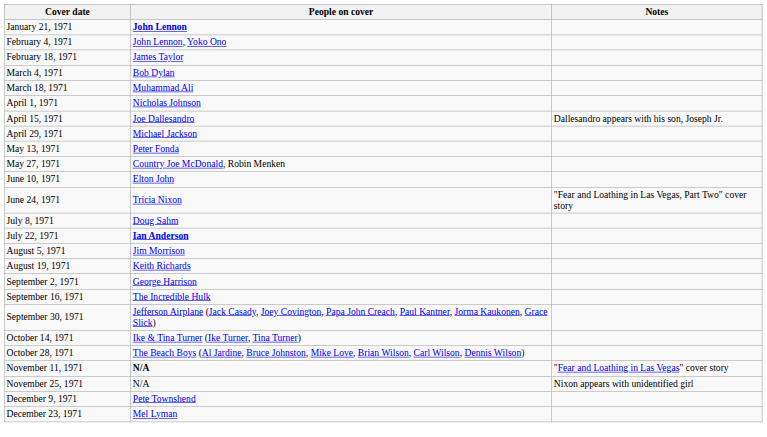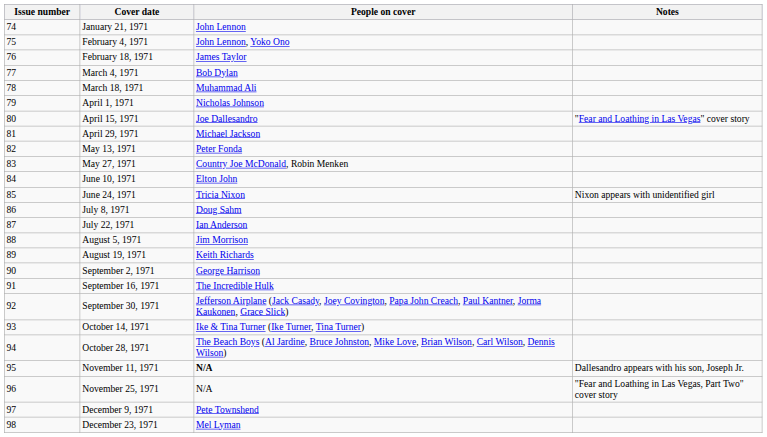 <table class="wikitable sortable" style="margin:auto;width:100%;">
 <tr style="background:#ccf;">
+<th style="width:10%;">Issue number</th>
 <th style="width:15%;">Cover date</th>
 <th style="width:50%;">People on cover</th>
 <th style="width:25%;">Notes</th>
 </tr>
 <tr>
+<td>74</td>
 <td>January 21, 1971</td>
-<td><strong><a href='#'>John Lennon</a></strong></td>
+<td><a href='#'>John Lennon</a></td>
 <td></td>
 </tr>
 <tr>
+<td>75</td>
 <td>February 4, 1971</td>
 <td><a href='#'>John Lennon</a>, <a href='#'>Yoko Ono</a></td>
 <td></td>
 </tr>
 <tr>
+<td>76</td>
 <td>February 18, 1971</td>
 <td><a href='#'>James Taylor</a></td>
 <td></td>
 </tr>
 <tr>
+<td>77</td>
 <td>March 4, 1971</td>
 <td><a href='#'>Bob Dylan</a></td>
 <td></td>
 </tr>
 <tr>
+<td>78</td>
 <td>March 18, 1971</td>
 <td><a href='#'>Muhammad Ali</a></td>
 <td></td>
 </tr>
 <tr>
+<td>79</td>
 <td>April 1, 1971</td>
 <td><a href='#'>Nicholas Johnson</a></td>
 <td></td>
 </tr>
 <tr>
+<td>80</td>
 <td>April 15, 1971</td>
 <td><a href='#'>Joe Dallesandro</a></td>
-<td>Dallesandro appears with his son, Joseph Jr.</td>
+<td>"<a href='#'>Fear and Loathing in Las Vegas</a>" cover story</td>
 </tr>
 <tr>
+<td>81</td>
 <td>April 29, 1971</td>
 <td><a href='#'>Michael Jackson</a></td>
 <td></td>
 </tr>
 <tr>
+<td>82</td>
 <td>May 13, 1971</td>
 <td><a href='#'>Peter Fonda</a></td>
 <td></td>
 </tr>
 <tr>
+<td>83</td>
 <td>May 27, 1971</td>
 <td><a href='#'>Country Joe McDonald</a>, Robin Menken</td>
 <td></td>
 </tr>
 <tr>
+<td>84</td>
 <td>June 10, 1971</td>
 <td><a href='#'>Elton John</a></td>
 <td></td>
 </tr>
 <tr>
+<td>85</td>
 <td>June 24, 1971</td>
 <td><a href='#'>Tricia Nixon</a></td>
-<td>"Fear and Loathing in Las Vegas, Part Two" cover story</td>
+<td>Nixon appears with unidentified girl</td>
 </tr>
 <tr>
+<td>86</td>
 <td>July 8, 1971</td>
 <td><a href='#'>Doug Sahm</a></td>
 <td></td>
 </tr>
 <tr>
+<td>87</td>
 <td>July 22, 1971</td>
-<td><strong><a href='#'>Ian Anderson</a></strong></td>
+<td><a href='#'>Ian Anderson</a></td>
 <td></td>
 </tr>
 <tr>
+<td>88</td>
 <td>August 5, 1971</td>
 <td><a href='#'>Jim Morrison</a></td>
 <td></td>
 </tr>
 <tr>
+<td>89</td>
 <td>August 19, 1971</td>
 <td><a href='#'>Keith Richards</a></td>
 <td></td>
 </tr>
 <tr>
+<td>90</td>
 <td>September 2, 1971</td>
 <td><a href='#'>George Harrison</a></td>
 <td></td>
 </tr>
 <tr>
+<td>91</td>
 <td>September 16, 1971</td>
 <td><a href='#'>The Incredible Hulk</a></td>
 <td></td>
 </tr>
 <tr>
+<td>92</td>
 <td>September 30, 1971</td>
 <td><a href='#'>Jefferson Airplane</a> (<a href='#'>Jack Casady</a>, <a href='#'>Joey Covington</a>, <a href='#'>Papa John Creach</a>, <a href='#'>Paul Kantner</a>, <a href='#'>Jorma Kaukonen</a>, <a href='#'>Grace Slick</a>)</td>
 <td></td>
 </tr>
 <tr>
+<td>93</td>
 <td>October 14, 1971</td>
 <td><a href='#'>Ike & Tina Turner</a> (<a href='#'>Ike Turner</a>, <a href='#'>Tina Turner</a>)</td>
 <td></td>
 </tr>
 <tr>
+<td>94</td>
 <td>October 28, 1971</td>
 <td><a href='#'>The Beach Boys</a> (<a href='#'>Al Jardine</a>, <a href='#'>Bruce Johnston</a>, <a href='#'>Mike Love</a>, <a href='#'>Brian Wilson</a>, <a href='#'>Carl Wilson</a>, <a href='#'>Dennis Wilson</a>)</td>
 <td></td>
 </tr>
 <tr>
+<td>95</td>
 <td>November 11, 1971</td>
 <td><strong>N/A</strong></td>
-<td>"<a href='#'>Fear and Loathing in Las Vegas</a>" cover story</td>
+<td>Dallesandro appears with his son, Joseph Jr.</td>
 </tr>
 <tr>
+<td>96</td>
 <td>November 25, 1971</td>
 <td>N/A</td>
-<td>Nixon appears with unidentified girl</td>
+<td>"Fear and Loathing in Las Vegas, Part Two" cover story</td>
 </tr>
 <tr>
+<td>97</td>
 <td>December 9, 1971</td>
 <td><a href='#'>Pete Townshend</a></td>
 <td></td>
 </tr>
 <tr>
+<td>98</td>
 <td>December 23, 1971</td>
 <td><a href='#'>Mel Lyman</a></td>
 <td></td>
 </tr>
 </table>
